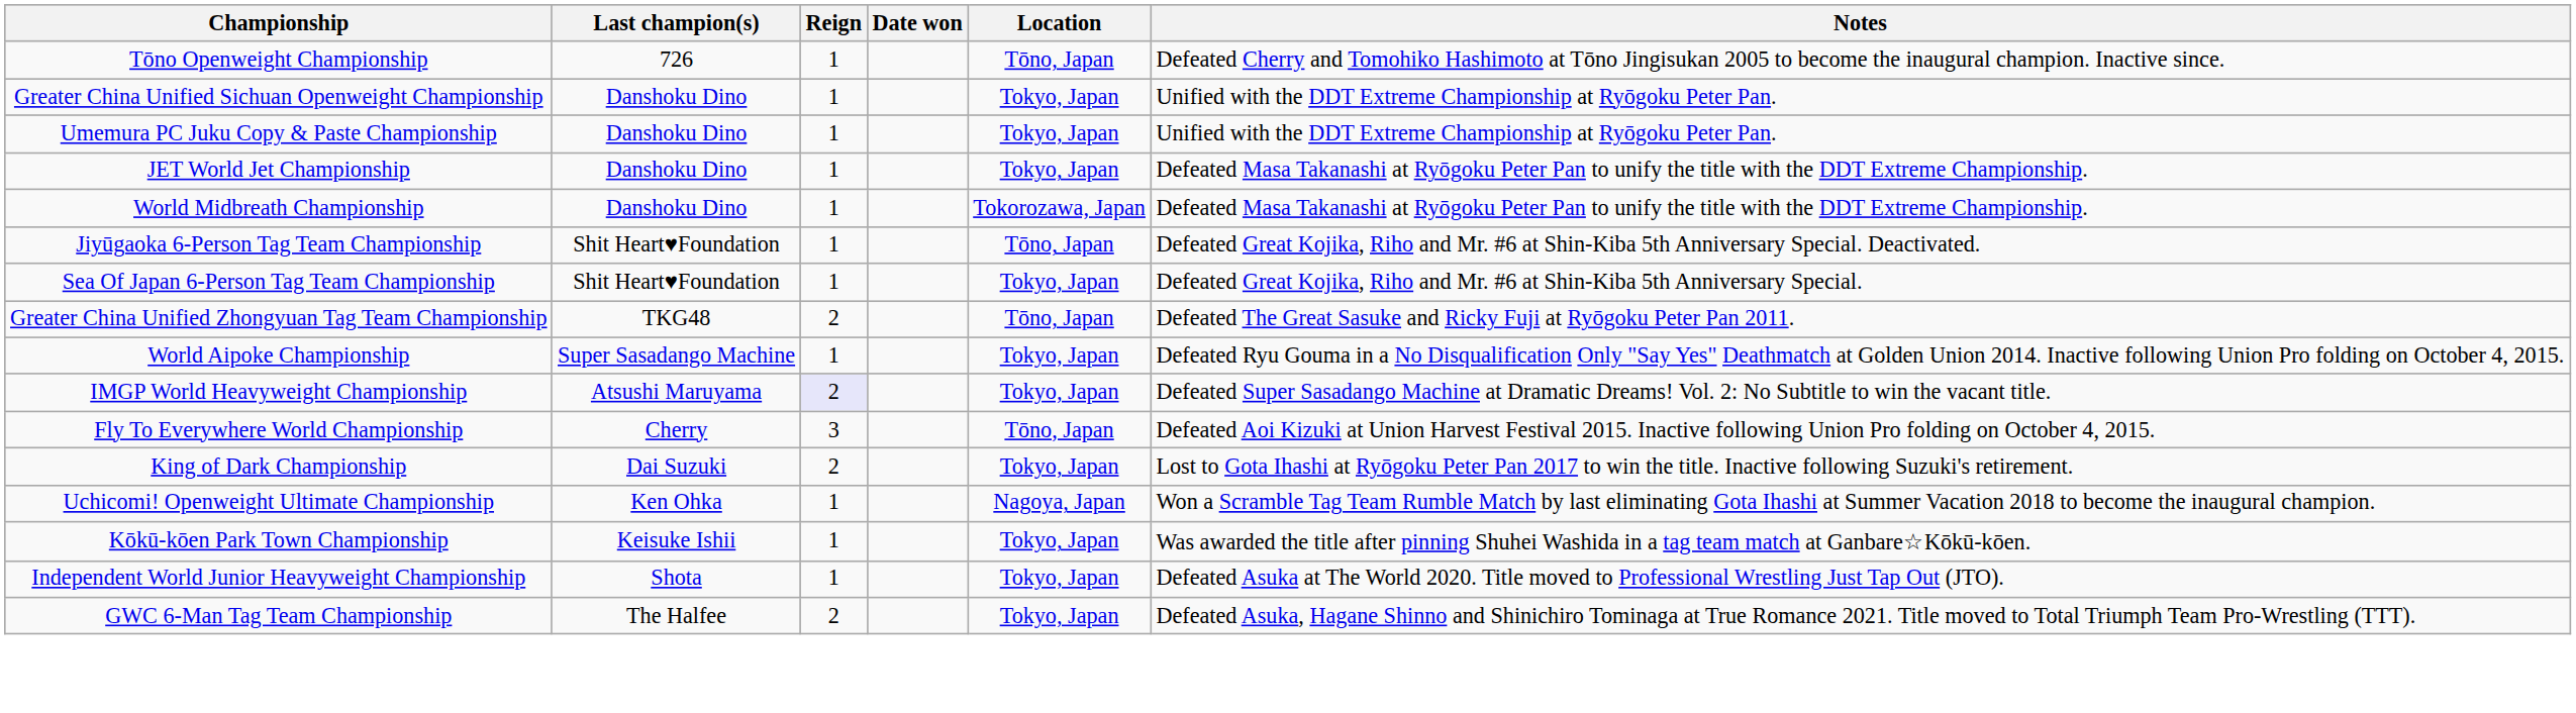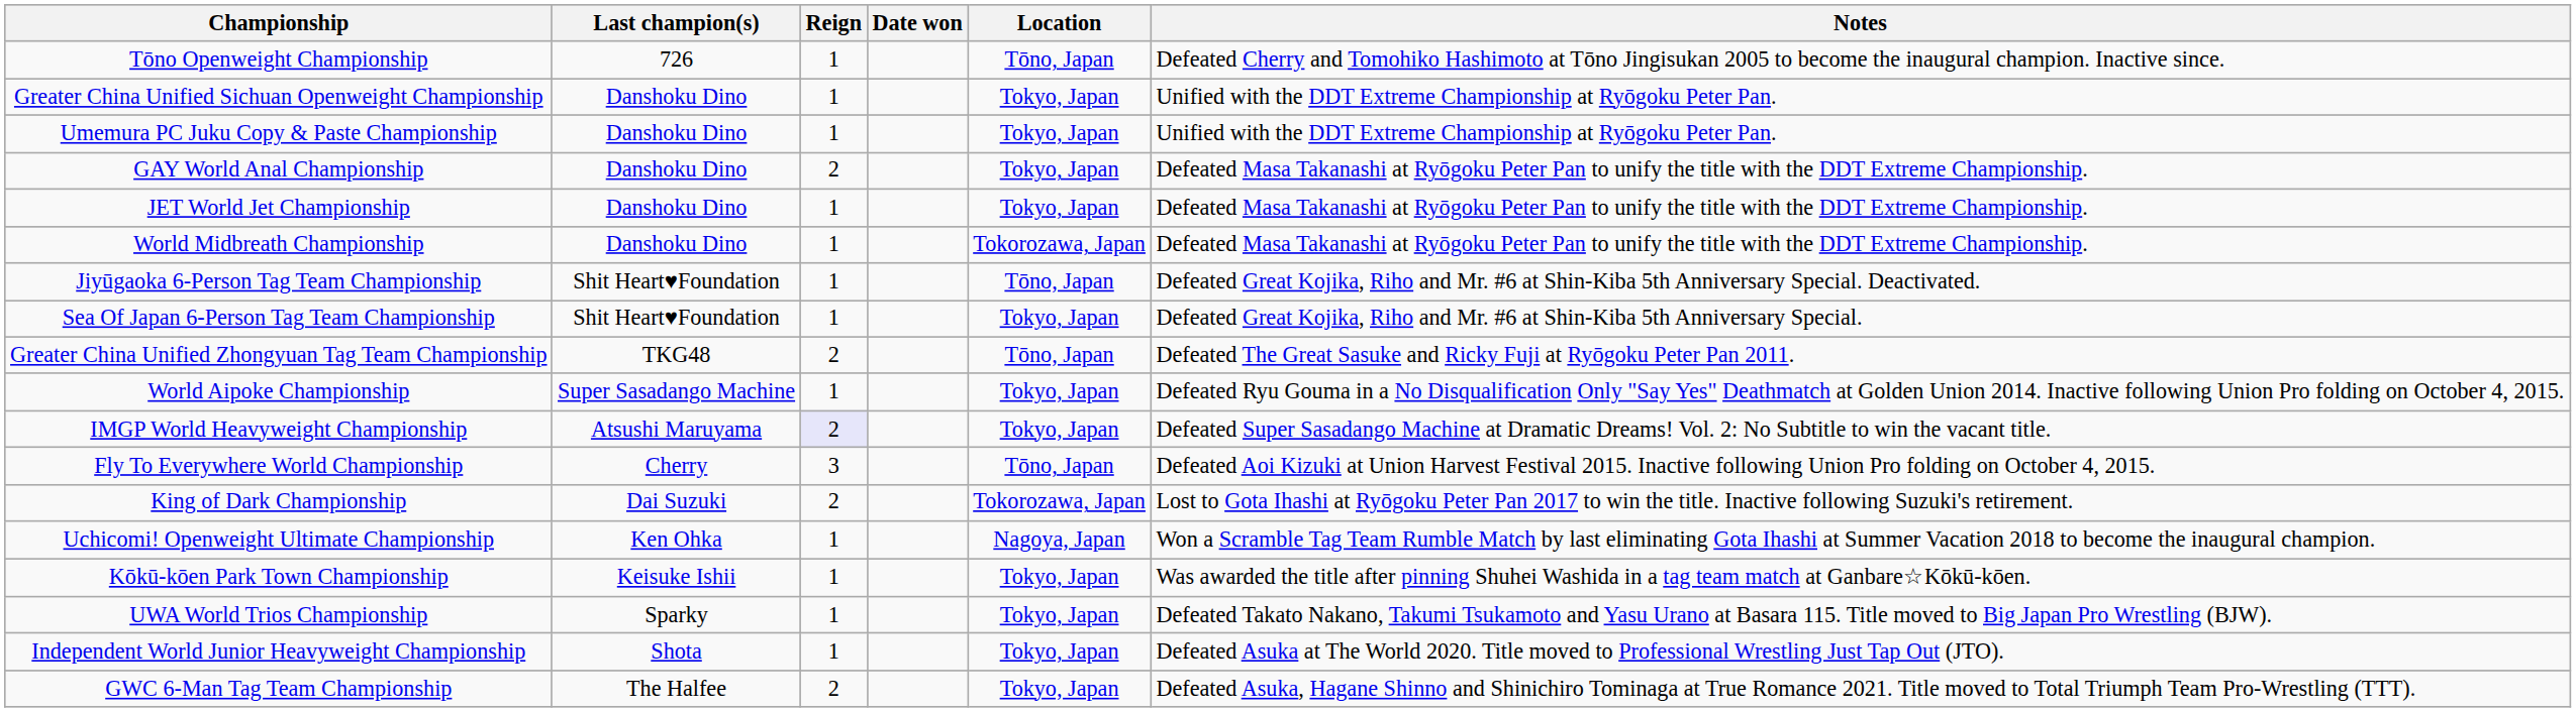 <table class="wikitable" style="text-align:center; font-size:85%;">
 <tr>
 <th>Championship</th>
 <th>Last champion(s)</th>
 <th>Reign</th>
 <th>Date won</th>
 <th>Location</th>
 <th>Notes</th>
 </tr>
 <tr>
 <td><a href='#'>Tōno Openweight Championship</a></td>
 <td>726</td>
 <td>1</td>
 <td></td>
 <td><a href='#'>Tōno, Japan</a></td>
 <td align=left>Defeated <a href='#'>Cherry</a> and <a href='#'>Tomohiko Hashimoto</a> at Tōno Jingisukan 2005 to become the inaugural champion. Inactive since.</td>
 </tr>
 <tr>
 <td><a href='#'>Greater China Unified Sichuan Openweight Championship</a></td>
 <td><a href='#'>Danshoku Dino</a></td>
 <td>1</td>
 <td></td>
 <td><a href='#'>Tokyo, Japan</a></td>
 <td align=left>Unified with the <a href='#'>DDT Extreme Championship</a> at <a href='#'>Ryōgoku Peter Pan</a>.</td>
 </tr>
 <tr>
 <td><a href='#'>Umemura PC Juku Copy & Paste Championship</a></td>
 <td><a href='#'>Danshoku Dino</a></td>
 <td>1</td>
 <td></td>
 <td><a href='#'>Tokyo, Japan</a></td>
 <td align=left>Unified with the <a href='#'>DDT Extreme Championship</a> at <a href='#'>Ryōgoku Peter Pan</a>.</td>
+</tr>
+<tr>
+<td><a href='#'>GAY World Anal Championship</a></td>
+<td><a href='#'>Danshoku Dino</a></td>
+<td>2</td>
+<td></td>
+<td><a href='#'>Tokyo, Japan</a></td>
+<td align=left>Defeated <a href='#'>Masa Takanashi</a> at <a href='#'>Ryōgoku Peter Pan</a> to unify the title with the <a href='#'>DDT Extreme Championship</a>.</td>
 </tr>
 <tr>
 <td><a href='#'>JET World Jet Championship</a></td>
 <td><a href='#'>Danshoku Dino</a></td>
 <td>1</td>
 <td></td>
 <td><a href='#'>Tokyo, Japan</a></td>
 <td align=left>Defeated <a href='#'>Masa Takanashi</a> at <a href='#'>Ryōgoku Peter Pan</a> to unify the title with the <a href='#'>DDT Extreme Championship</a>.</td>
 </tr>
 <tr>
 <td><a href='#'>World Midbreath Championship</a></td>
 <td><a href='#'>Danshoku Dino</a></td>
 <td>1</td>
 <td></td>
 <td><a href='#'>Tokorozawa, Japan</a></td>
 <td align=left>Defeated <a href='#'>Masa Takanashi</a> at <a href='#'>Ryōgoku Peter Pan</a> to unify the title with the <a href='#'>DDT Extreme Championship</a>.</td>
 </tr>
 <tr>
 <td><a href='#'>Jiyūgaoka 6-Person Tag Team Championship</a></td>
 <td>Shit Heart♥Foundation<br></td>
 <td style="white-space: nowrap;">1</td>
 <td></td>
 <td><a href='#'>Tōno, Japan</a></td>
 <td align=left>Defeated <a href='#'>Great Kojika</a>, <a href='#'>Riho</a> and Mr. #6 at Shin-Kiba 5th Anniversary Special. Deactivated.</td>
 </tr>
 <tr>
 <td><a href='#'>Sea Of Japan 6-Person Tag Team Championship</a></td>
 <td>Shit Heart♥Foundation<br></td>
 <td style="white-space: nowrap;">1</td>
 <td></td>
 <td><a href='#'>Tokyo, Japan</a></td>
 <td align=left>Defeated <a href='#'>Great Kojika</a>, <a href='#'>Riho</a> and Mr. #6 at Shin-Kiba 5th Anniversary Special.</td>
 </tr>
 <tr>
 <td><a href='#'>Greater China Unified Zhongyuan Tag Team Championship</a></td>
 <td>TKG48<br></td>
 <td style="white-space: nowrap;">2</td>
 <td></td>
 <td><a href='#'>Tōno, Japan</a></td>
 <td align=left>Defeated <a href='#'>The Great Sasuke</a> and <a href='#'>Ricky Fuji</a> at <a href='#'>Ryōgoku Peter Pan 2011</a>.</td>
 </tr>
 <tr>
 <td><a href='#'>World Aipoke Championship</a></td>
 <td><a href='#'>Super Sasadango Machine</a></td>
 <td>1</td>
 <td></td>
 <td><a href='#'>Tokyo, Japan</a></td>
 <td align=left>Defeated Ryu Gouma in a <a href='#'>No Disqualification</a> <a href='#'>Only "Say Yes"</a> <a href='#'>Deathmatch</a> at Golden Union 2014. Inactive following Union Pro folding on October 4, 2015.</td>
 </tr>
 <tr>
 <td><a href='#'>IMGP World Heavyweight Championship</a></td>
 <td><a href='#'>Atsushi Maruyama</a></td>
 <td style="background: lavender;">2</td>
 <td></td>
 <td><a href='#'>Tokyo, Japan</a></td>
 <td align=left>Defeated <a href='#'>Super Sasadango Machine</a> at Dramatic Dreams! Vol. 2: No Subtitle to win the vacant title.</td>
 </tr>
 <tr>
 <td><a href='#'>Fly To Everywhere World Championship</a></td>
 <td><a href='#'>Cherry</a></td>
 <td>3</td>
 <td></td>
 <td><a href='#'>Tōno, Japan</a></td>
 <td align=left>Defeated <a href='#'>Aoi Kizuki</a> at Union Harvest Festival 2015. Inactive following Union Pro folding on October 4, 2015.</td>
 </tr>
 <tr>
 <td><a href='#'>King of Dark Championship</a></td>
 <td><a href='#'>Dai Suzuki</a></td>
 <td>2</td>
 <td></td>
-<td><a href='#'>Tokyo, Japan</a></td>
+<td><a href='#'>Tokorozawa, Japan</a></td>
 <td align=left>Lost to <a href='#'>Gota Ihashi</a> at <a href='#'>Ryōgoku Peter Pan 2017</a> to win the title. Inactive following Suzuki's retirement.</td>
 </tr>
 <tr>
 <td><a href='#'>Uchicomi! Openweight Ultimate Championship</a></td>
 <td><a href='#'>Ken Ohka</a></td>
 <td>1</td>
 <td></td>
 <td><a href='#'>Nagoya, Japan</a></td>
 <td align=left>Won a <a href='#'>Scramble Tag Team Rumble Match</a> by last eliminating <a href='#'>Gota Ihashi</a> at Summer Vacation 2018 to become the inaugural champion.</td>
 </tr>
 <tr>
 <td><a href='#'>Kōkū-kōen Park Town Championship</a></td>
 <td><a href='#'>Keisuke Ishii</a></td>
 <td>1</td>
 <td></td>
 <td><a href='#'>Tokyo, Japan</a></td>
 <td align=left>Was awarded the title after <a href='#'>pinning</a> Shuhei Washida in a <a href='#'>tag team match</a> at Ganbare☆Kōkū-kōen.</td>
 </tr>
 <tr>
+<td><a href='#'>UWA World Trios Championship</a></td>
+<td>Sparky<br></td>
+<td>1</td>
+<td></td>
+<td><a href='#'>Tokyo, Japan</a></td>
+<td align=left>Defeated Takato Nakano, <a href='#'>Takumi Tsukamoto</a> and <a href='#'>Yasu Urano</a> at Basara 115. Title moved to <a href='#'>Big Japan Pro Wrestling</a> (BJW).</td>
+</tr>
+<tr>
 <td><a href='#'>Independent World Junior Heavyweight Championship</a></td>
 <td><a href='#'>Shota</a></td>
 <td>1</td>
 <td></td>
 <td><a href='#'>Tokyo, Japan</a></td>
 <td align=left>Defeated <a href='#'>Asuka</a> at The World 2020. Title moved to <a href='#'>Professional Wrestling Just Tap Out</a> (JTO).</td>
 </tr>
 <tr>
 <td><a href='#'>GWC 6-Man Tag Team Championship</a></td>
 <td>The Halfee<br></td>
 <td>2</td>
 <td></td>
 <td><a href='#'>Tokyo, Japan</a></td>
 <td align=left>Defeated <a href='#'>Asuka</a>, <a href='#'>Hagane Shinno</a> and Shinichiro Tominaga at True Romance 2021. Title moved to Total Triumph Team Pro-Wrestling (TTT).</td>
 </tr>
 </table>
